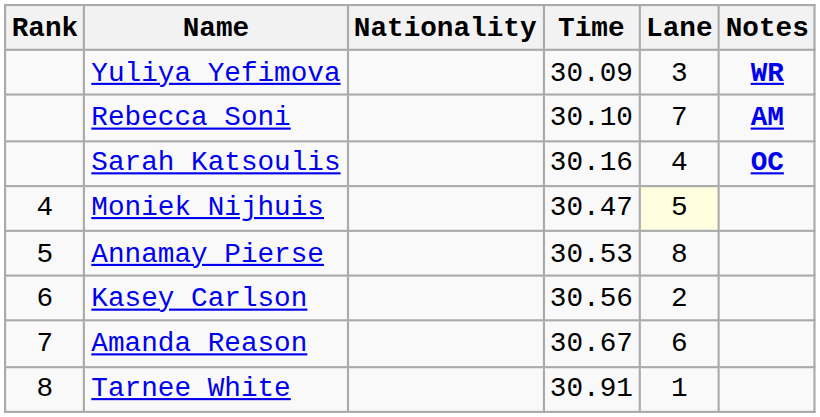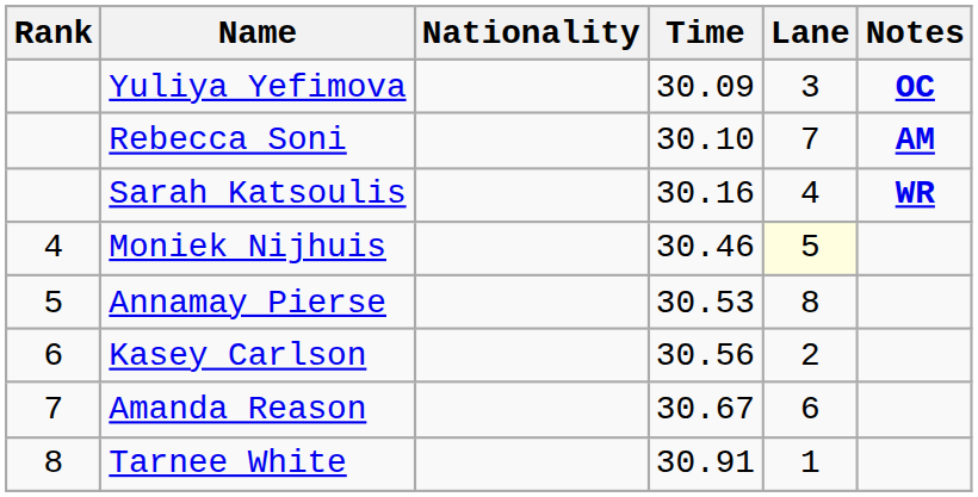 <table class="wikitable sortable" style="text-align:center">
 <tr>
 <th>Rank</th>
 <th>Name</th>
 <th>Nationality</th>
 <th>Time</th>
 <th>Lane</th>
 <th>Notes</th>
 </tr>
 <tr>
 <td></td>
 <td align=left><a href='#'>Yuliya Yefimova</a></td>
 <td align=left></td>
 <td>30.09</td>
 <td>3</td>
-<td><strong><a href='#'>WR</a></strong></td>
+<td><strong><a href='#'>OC</a></strong></td>
 </tr>
 <tr>
 <td></td>
 <td align=left><a href='#'>Rebecca Soni</a></td>
 <td align=left></td>
 <td>30.10</td>
 <td>7</td>
 <td><strong><a href='#'>AM</a></strong></td>
 </tr>
 <tr>
 <td></td>
 <td align=left><a href='#'>Sarah Katsoulis</a></td>
 <td align=left></td>
 <td>30.16</td>
 <td>4</td>
-<td><strong><a href='#'>OC</a></strong></td>
+<td><strong><a href='#'>WR</a></strong></td>
 </tr>
 <tr>
 <td>4</td>
 <td align=left><a href='#'>Moniek Nijhuis</a></td>
 <td align=left></td>
-<td>30.47</td>
+<td>30.46</td>
 <td style="background: lightyellow;">5</td>
 <td></td>
 </tr>
 <tr>
 <td>5</td>
 <td align=left><a href='#'>Annamay Pierse</a></td>
 <td align=left></td>
 <td>30.53</td>
 <td>8</td>
 <td></td>
 </tr>
 <tr>
 <td>6</td>
 <td align=left><a href='#'>Kasey Carlson</a></td>
 <td align=left></td>
 <td>30.56</td>
 <td>2</td>
 <td></td>
 </tr>
 <tr>
 <td>7</td>
 <td align=left><a href='#'>Amanda Reason</a></td>
 <td align=left></td>
 <td>30.67</td>
 <td>6</td>
 <td></td>
 </tr>
 <tr>
 <td>8</td>
 <td align=left><a href='#'>Tarnee White</a></td>
 <td align=left></td>
 <td>30.91</td>
 <td>1</td>
 <td></td>
 </tr>
 </table>
